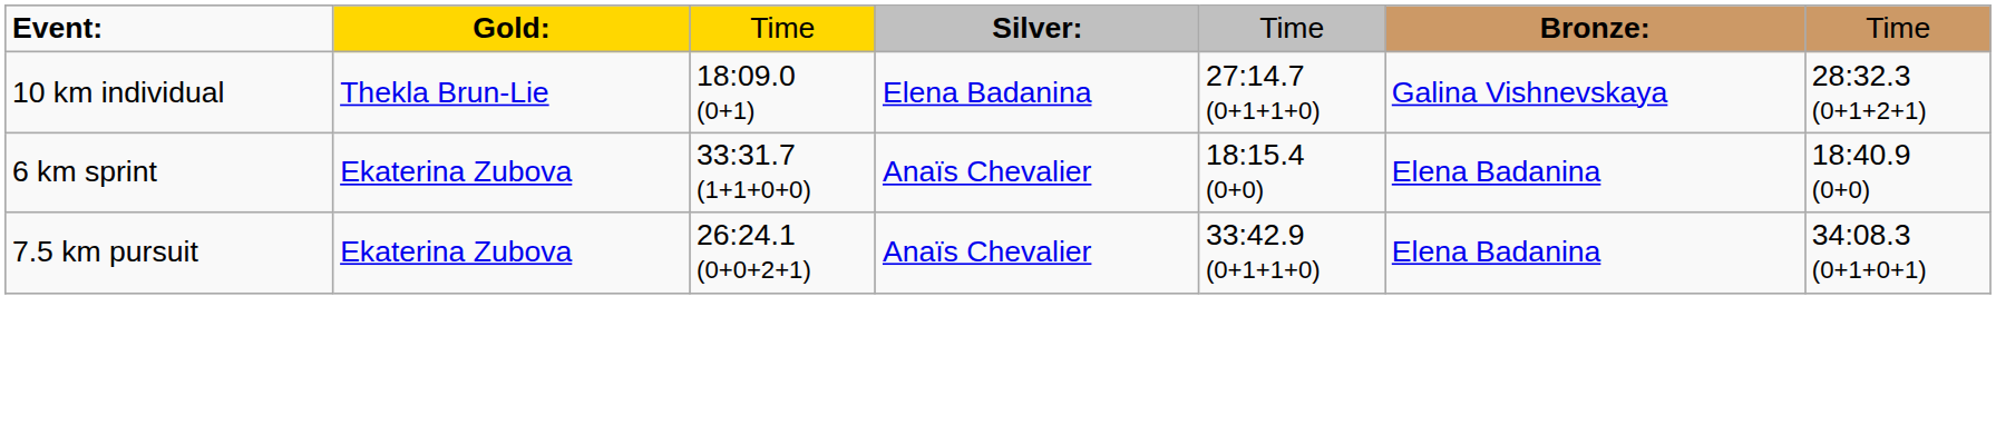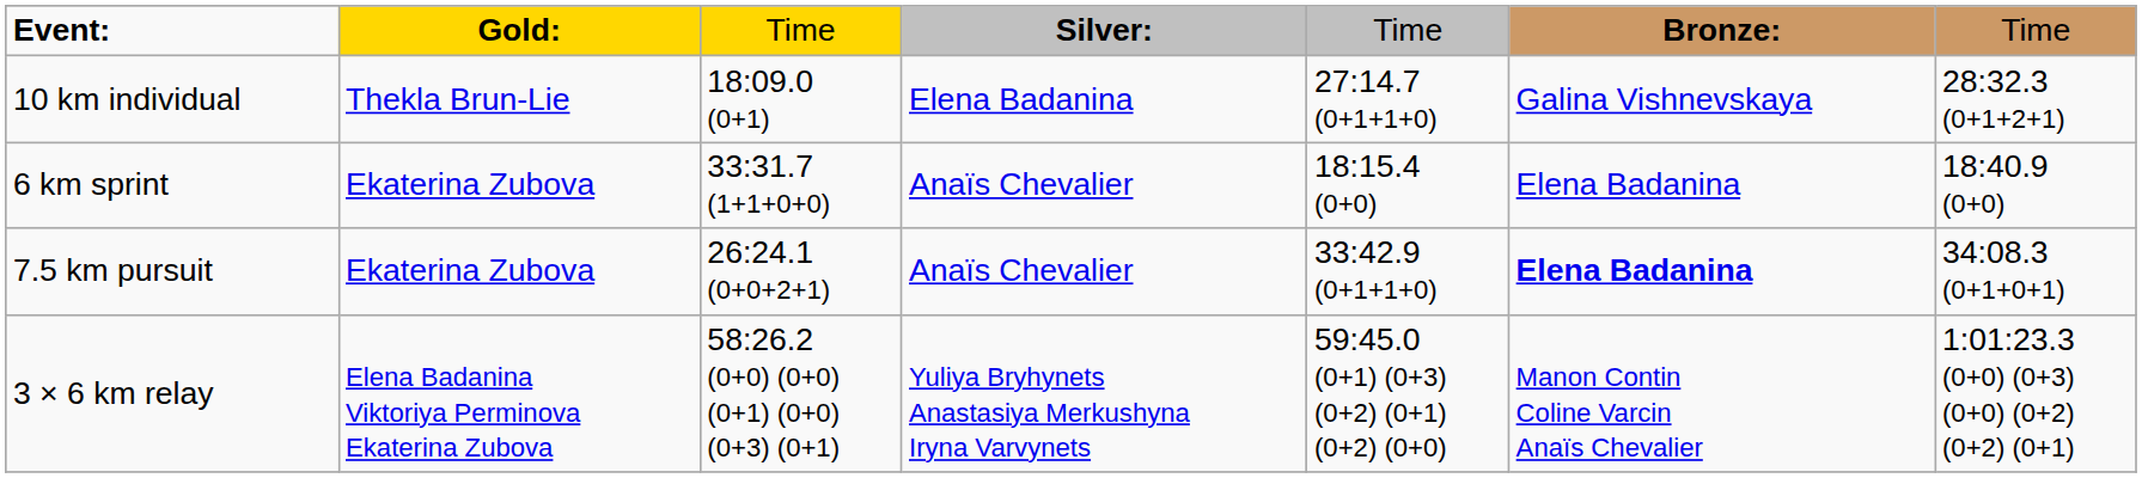 <table class="wikitable" width=85%>
 <tr>
 <td><strong>Event:</strong></td>
 <td style="text-align:center;background-color:gold;"><strong>Gold:</strong></td>
 <td style="text-align:center;background-color:gold;">Time</td>
 <td style="text-align:center;background-color:silver;"><strong>Silver:</strong></td>
 <td style="text-align:center;background-color:silver;">Time</td>
 <td style="text-align:center;background-color:#CC9966;"><strong>Bronze:</strong></td>
 <td style="text-align:center;background-color:#CC9966;">Time</td>
 </tr>
 <tr>
 <td>10 km individual<br><em></em></td>
 <td><a href='#'>Thekla Brun-Lie</a><br><small></small></td>
 <td>18:09.0<br><small>(0+1)</small></td>
 <td><a href='#'>Elena Badanina</a><br><small></small></td>
 <td>27:14.7<br><small>(0+1+1+0)</small></td>
 <td><a href='#'>Galina Vishnevskaya</a><br><small></small></td>
 <td>28:32.3<br><small>(0+1+2+1)</small></td>
 </tr>
 <tr>
 <td>6 km sprint<br><em></em></td>
 <td><a href='#'>Ekaterina Zubova</a><br><small></small></td>
 <td>33:31.7<br><small>(1+1+0+0)</small></td>
 <td><a href='#'>Anaïs Chevalier</a><br><small></small></td>
 <td>18:15.4<br><small>(0+0)</small></td>
 <td><a href='#'>Elena Badanina</a><br><small></small></td>
 <td>18:40.9<br><small>(0+0)</small></td>
 </tr>
 <tr>
 <td>7.5 km pursuit<br><em></em></td>
 <td><a href='#'>Ekaterina Zubova</a><br><small></small></td>
 <td>26:24.1<br><small>(0+0+2+1)</small></td>
 <td><a href='#'>Anaïs Chevalier</a><br><small></small></td>
 <td>33:42.9<br><small>(0+1+1+0)</small></td>
-<td><a href='#'>Elena Badanina</a><br><small></small></td>
+<td><strong><a href='#'>Elena Badanina</a><br><small></small></strong></td>
 <td>34:08.3<br><small>(0+1+0+1)</small></td>
 </tr>
+<tr>
+<td>3 × 6 km relay<br><em></em></td>
+<td>  <br><small><a href='#'>Elena Badanina</a><br><a href='#'>Viktoriya Perminova</a><br><a href='#'>Ekaterina Zubova</a></small></td>
+<td>58:26.2<br><small>(0+0) (0+0)<br>(0+1) (0+0)<br>(0+3) (0+1)</small></td>
+<td>  <br><small><a href='#'>Yuliya Bryhynets</a><br><a href='#'>Anastasiya Merkushyna</a><br><a href='#'>Iryna Varvynets</a></small></td>
+<td>59:45.0<br><small>(0+1) (0+3)<br>(0+2) (0+1)<br>(0+2) (0+0)</small></td>
+<td>  <br><small><a href='#'>Manon Contin</a><br><a href='#'>Coline Varcin</a><br><a href='#'>Anaïs Chevalier</a></small></td>
+<td>1:01:23.3<br><small>(0+0) (0+3)<br>(0+0) (0+2)<br>(0+2) (0+1)</small></td>
+</tr>
 </table>
